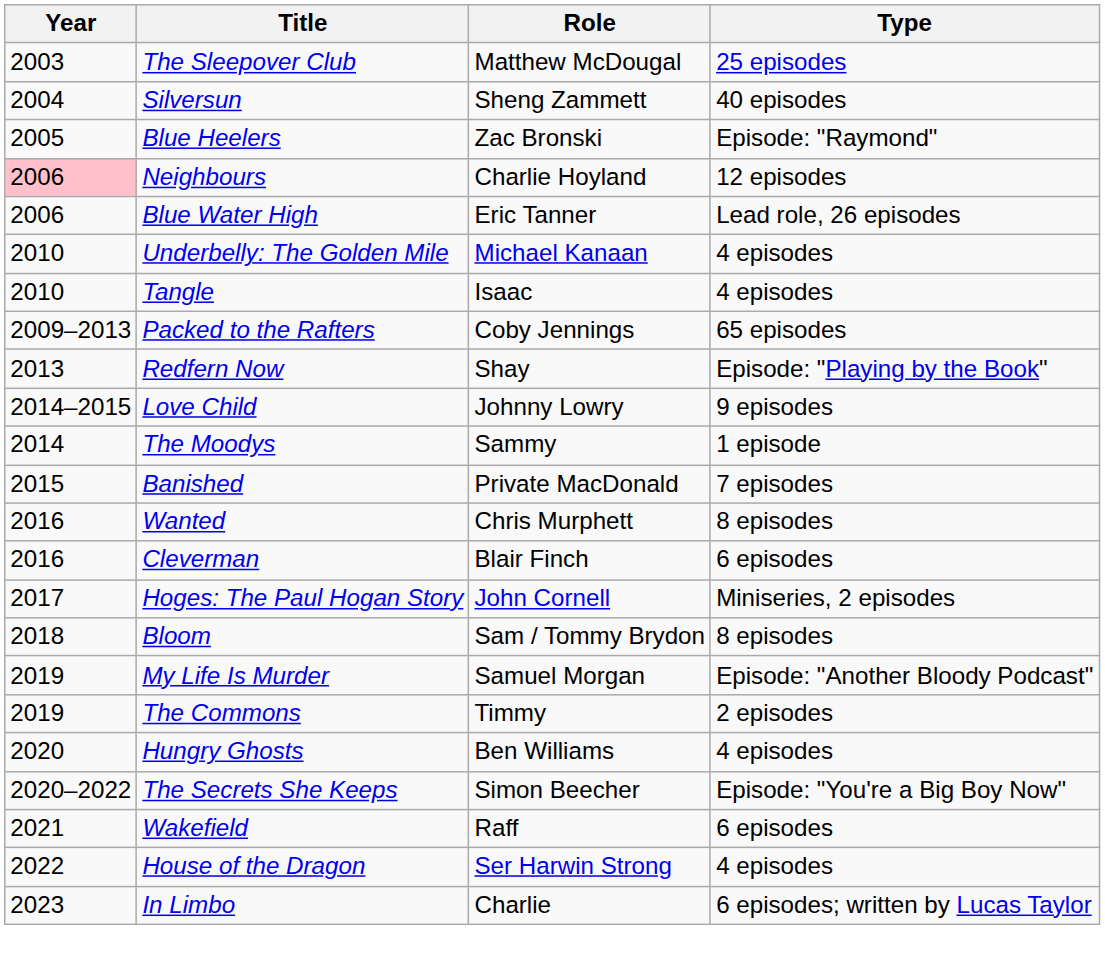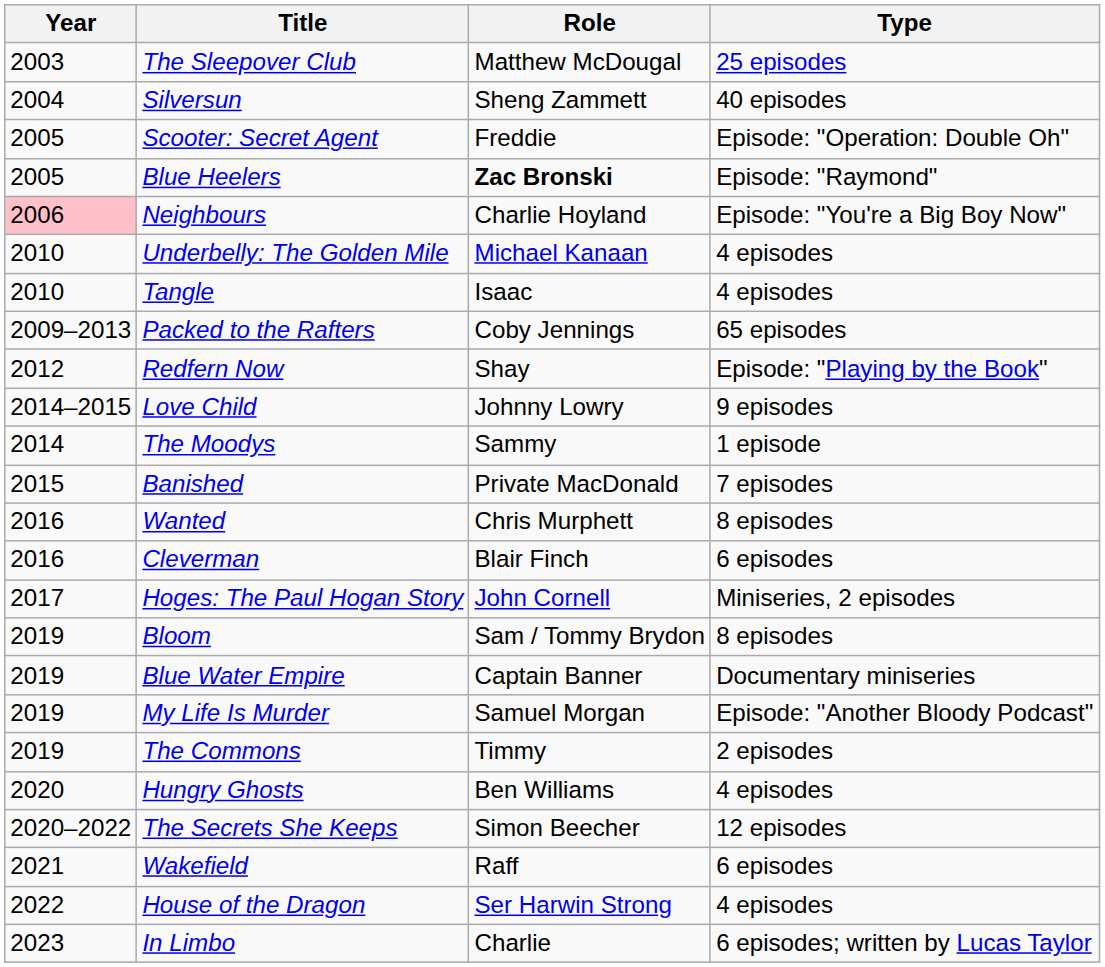 <table class="wikitable sortable">
 <tr>
 <th>Year</th>
 <th>Title</th>
 <th>Role</th>
 <th>Type</th>
 </tr>
 <tr>
 <td>2003</td>
 <td><em><a href='#'>The Sleepover Club</a></em></td>
 <td>Matthew McDougal</td>
 <td><a href='#'>25 episodes</a></td>
 </tr>
 <tr>
 <td>2004</td>
 <td><em><a href='#'>Silversun</a></em></td>
 <td>Sheng Zammett</td>
 <td>40 episodes</td>
 </tr>
 <tr>
 <td>2005</td>
+<td><em><a href='#'>Scooter: Secret Agent</a></em></td>
+<td>Freddie</td>
+<td>Episode: "Operation: Double Oh"</td>
+</tr>
+<tr>
+<td>2005</td>
 <td><em><a href='#'>Blue Heelers</a></em></td>
-<td>Zac Bronski</td>
+<td><strong>Zac Bronski</strong></td>
 <td>Episode: "Raymond"</td>
 </tr>
 <tr>
 <td style="background: pink;">2006</td>
 <td><em><a href='#'>Neighbours</a></em></td>
 <td>Charlie Hoyland</td>
-<td>12 episodes</td>
-</tr>
-<tr>
-<td>2006</td>
-<td><em><a href='#'>Blue Water High</a></em></td>
-<td>Eric Tanner</td>
-<td>Lead role, 26 episodes</td>
+<td>Episode: "You're a Big Boy Now"</td>
 </tr>
 <tr>
 <td>2010</td>
 <td><em><a href='#'>Underbelly: The Golden Mile</a></em></td>
 <td><a href='#'>Michael Kanaan</a></td>
 <td>4 episodes</td>
 </tr>
 <tr>
 <td>2010</td>
 <td><em><a href='#'>Tangle</a></em></td>
 <td>Isaac</td>
 <td>4 episodes</td>
 </tr>
 <tr>
 <td>2009–2013</td>
 <td><em><a href='#'>Packed to the Rafters</a></em></td>
 <td>Coby Jennings</td>
 <td>65 episodes</td>
 </tr>
 <tr>
-<td>2013</td>
+<td>2012</td>
 <td><em><a href='#'>Redfern Now</a></em></td>
 <td>Shay</td>
 <td>Episode: "<a href='#'>Playing by the Book</a>"</td>
 </tr>
 <tr>
 <td>2014–2015</td>
 <td><em><a href='#'>Love Child</a></em></td>
 <td>Johnny Lowry</td>
 <td>9 episodes</td>
 </tr>
 <tr>
 <td>2014</td>
 <td><em><a href='#'>The Moodys</a></em></td>
 <td>Sammy</td>
 <td>1 episode</td>
 </tr>
 <tr>
 <td>2015</td>
 <td><em><a href='#'>Banished</a></em></td>
 <td>Private MacDonald</td>
 <td>7 episodes</td>
 </tr>
 <tr>
 <td>2016</td>
 <td><em><a href='#'>Wanted</a></em></td>
 <td>Chris Murphett</td>
 <td>8 episodes</td>
 </tr>
 <tr>
 <td>2016</td>
 <td><em><a href='#'>Cleverman</a></em></td>
 <td>Blair Finch</td>
 <td>6 episodes</td>
 </tr>
 <tr>
 <td>2017</td>
 <td><em><a href='#'>Hoges: The Paul Hogan Story</a></em></td>
 <td><a href='#'>John Cornell</a></td>
 <td>Miniseries, 2 episodes</td>
 </tr>
 <tr>
-<td>2018</td>
+<td>2019</td>
 <td><em><a href='#'>Bloom</a></em></td>
 <td>Sam / Tommy Brydon</td>
 <td>8 episodes</td>
+</tr>
+<tr>
+<td>2019</td>
+<td><em><a href='#'>Blue Water Empire</a></em></td>
+<td>Captain Banner</td>
+<td>Documentary miniseries</td>
 </tr>
 <tr>
 <td>2019</td>
 <td><em><a href='#'>My Life Is Murder</a></em></td>
 <td>Samuel Morgan</td>
 <td>Episode: "Another Bloody Podcast"</td>
 </tr>
 <tr>
 <td>2019</td>
 <td><em><a href='#'>The Commons</a></em></td>
 <td>Timmy</td>
 <td>2 episodes</td>
 </tr>
 <tr>
 <td>2020</td>
 <td><em><a href='#'>Hungry Ghosts</a></em></td>
 <td>Ben Williams</td>
 <td>4 episodes</td>
 </tr>
 <tr>
 <td>2020–2022</td>
 <td><em><a href='#'>The Secrets She Keeps</a></em></td>
 <td>Simon Beecher</td>
-<td>Episode: "You're a Big Boy Now"</td>
+<td>12 episodes</td>
 </tr>
 <tr>
 <td>2021</td>
 <td><em><a href='#'>Wakefield</a></em></td>
 <td>Raff</td>
 <td>6 episodes</td>
 </tr>
 <tr>
 <td>2022</td>
 <td><em><a href='#'>House of the Dragon</a></em></td>
 <td><a href='#'>Ser Harwin Strong</a></td>
 <td>4 episodes</td>
 </tr>
 <tr>
 <td>2023</td>
 <td><a href='#'><em>In Limbo</em></a></td>
 <td>Charlie</td>
 <td>6 episodes; written by <a href='#'>Lucas Taylor</a></td>
 </tr>
 </table>
